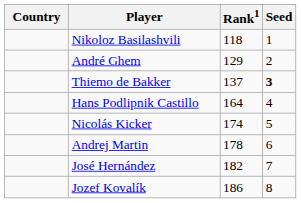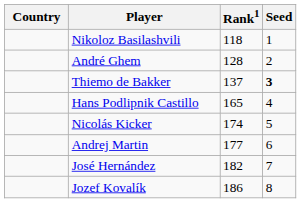 <table class="sortable wikitable">
 <tr>
 <th width="70">Country</th>
 <th width="175">Player</th>
 <th>Rank<sup>1</sup></th>
 <th>Seed</th>
 </tr>
 <tr>
 <td></td>
 <td><a href='#'>Nikoloz Basilashvili</a></td>
 <td>118</td>
 <td>1</td>
 </tr>
 <tr>
 <td></td>
 <td><a href='#'>André Ghem</a></td>
-<td>129</td>
+<td>128</td>
 <td>2</td>
 </tr>
 <tr>
 <td></td>
 <td><a href='#'>Thiemo de Bakker</a></td>
 <td>137</td>
 <td><strong>3</strong></td>
 </tr>
 <tr>
 <td></td>
 <td><a href='#'>Hans Podlipnik Castillo</a></td>
-<td>164</td>
+<td>165</td>
 <td>4</td>
 </tr>
 <tr>
 <td></td>
 <td><a href='#'>Nicolás Kicker</a></td>
 <td>174</td>
 <td>5</td>
 </tr>
 <tr>
 <td></td>
 <td><a href='#'>Andrej Martin</a></td>
-<td>178</td>
+<td>177</td>
 <td>6</td>
 </tr>
 <tr>
 <td></td>
 <td><a href='#'>José Hernández</a></td>
 <td>182</td>
 <td>7</td>
 </tr>
 <tr>
 <td></td>
 <td><a href='#'>Jozef Kovalík</a></td>
 <td>186</td>
 <td>8</td>
 </tr>
 </table>
